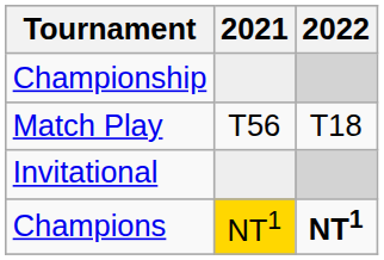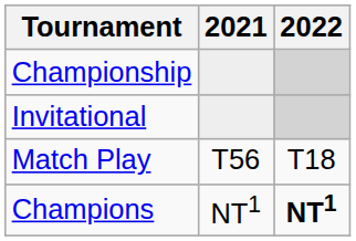 <table class="wikitable" style="text-align:center;">
 <tr>
 <th>Tournament</th>
 <th>2021</th>
 <th>2022</th>
 </tr>
 <tr>
 <td align="left"><a href='#'>Championship</a></td>
 <td style="background:#eeeeee;"></td>
 <td colspan=1 style="background:#D3D3D3;"></td>
 </tr>
 <tr>
+<td align="left"><a href='#'>Invitational</a></td>
+<td style="background:#eeeeee;"></td>
+<td colspan=1 style="background:#D3D3D3;"></td>
+</tr>
+<tr>
 <td align="left"><a href='#'>Match Play</a></td>
 <td>T56</td>
 <td>T18</td>
 </tr>
 <tr>
-<td align="left"><a href='#'>Invitational</a></td>
-<td style="background:#eeeeee;"></td>
-<td colspan=1 style="background:#D3D3D3;"></td>
-</tr>
-<tr>
 <td align="left"><a href='#'>Champions</a></td>
-<td style="background: gold;">NT<sup>1</sup></td>
+<td>NT<sup>1</sup></td>
 <td><strong>NT<sup>1</sup></strong></td>
 </tr>
 </table>
